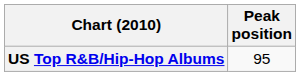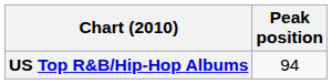 <table class="wikitable sortable plainrowheaders">
 <tr>
 <th scope="col">Chart (2010)</th>
 <th scope="col">Peak<br>position</th>
 </tr>
 <tr>
 <th scope="row">US <a href='#'>Top R&B/Hip-Hop Albums</a></th>
-<td style="text-align:center;">95</td>
+<td style="text-align:center;">94</td>
 </tr>
 </table>
